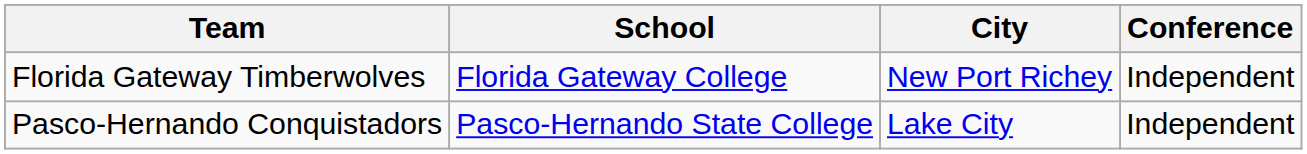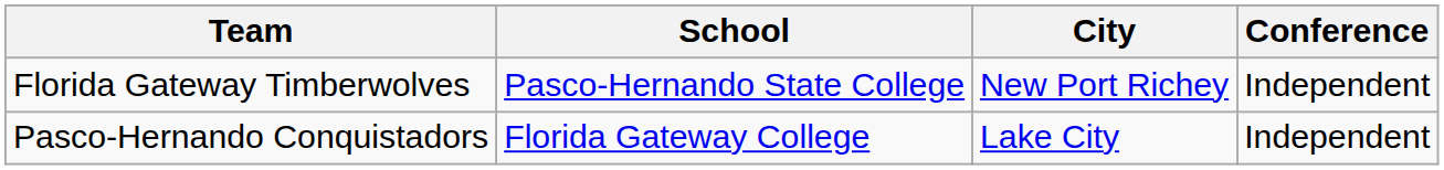 <table class="wikitable">
 <tr>
 <th>Team</th>
 <th>School</th>
 <th>City</th>
 <th>Conference</th>
 </tr>
 <tr>
 <td>Florida Gateway Timberwolves</td>
-<td><a href='#'>Florida Gateway College</a></td>
+<td><a href='#'>Pasco-Hernando State College</a></td>
 <td><a href='#'>New Port Richey</a></td>
 <td>Independent</td>
 </tr>
 <tr>
 <td>Pasco-Hernando Conquistadors</td>
-<td><a href='#'>Pasco-Hernando State College</a></td>
+<td><a href='#'>Florida Gateway College</a></td>
 <td><a href='#'>Lake City</a></td>
 <td>Independent</td>
 </tr>
 </table>
